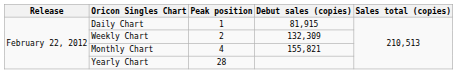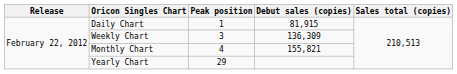 <table class="wikitable">
 <tr>
 <th>Release</th>
 <th>Oricon Singles Chart</th>
 <th>Peak position</th>
 <th>Debut sales (copies)</th>
 <th>Sales total (copies)</th>
 </tr>
 <tr>
 <td rowspan="4">February 22, 2012</td>
 <td>Daily Chart</td>
 <td align="center">1</td>
 <td align="center">81,915</td>
 <td style="text-align:center;" rowspan="4">210,513</td>
 </tr>
 <tr>
 <td>Weekly Chart</td>
-<td align="center">2</td>
-<td align="center">132,309</td>
+<td align="center">3</td>
+<td align="center">136,309</td>
 </tr>
 <tr>
 <td>Monthly Chart</td>
 <td align="center">4</td>
 <td align="center">155,821</td>
 </tr>
 <tr>
 <td>Yearly Chart</td>
-<td align="center">28</td>
+<td align="center">29</td>
 <td align="center"></td>
 </tr>
 </table>
